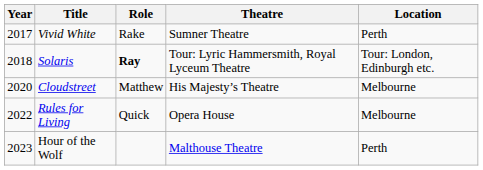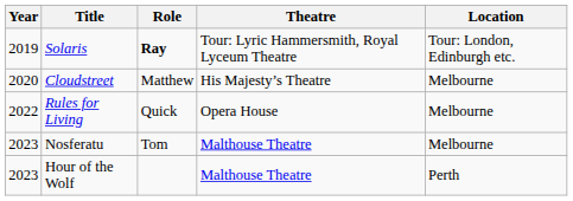 <table class="wikitable toptextcells">
 <tr>
 <th>Year</th>
 <th>Title</th>
 <th>Role</th>
 <th>Theatre</th>
 <th>Location</th>
 </tr>
 <tr>
-<td>2017</td>
-<td><em>Vivid White</em></td>
-<td>Rake</td>
-<td>Sumner Theatre</td>
-<td>Perth</td>
-</tr>
-<tr>
-<td>2018</td>
+<td>2019</td>
 <td><em><a href='#'>Solaris</a></em></td>
 <td><strong>Ray</strong></td>
 <td>Tour: Lyric Hammersmith, Royal Lyceum Theatre</td>
 <td>Tour: London, Edinburgh etc.</td>
 </tr>
 <tr>
 <td>2020</td>
 <td><em><a href='#'>Cloudstreet</a></em></td>
 <td>Matthew</td>
 <td>His Majesty’s Theatre</td>
 <td>Melbourne</td>
 </tr>
 <tr>
 <td>2022</td>
 <td><em><a href='#'>Rules for Living</a></em></td>
 <td>Quick</td>
 <td>Opera House</td>
 <td>Melbourne</td>
 </tr>
 <tr>
 <td>2023</td>
+<td>Nosferatu</td>
+<td>Tom</td>
+<td><a href='#'>Malthouse Theatre</a></td>
+<td>Melbourne</td>
+</tr>
+<tr>
+<td>2023</td>
 <td>Hour of the Wolf</td>
 <td></td>
 <td><a href='#'>Malthouse Theatre</a></td>
 <td>Perth</td>
 </tr>
 </table>
